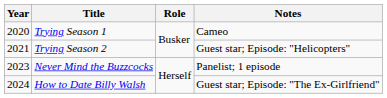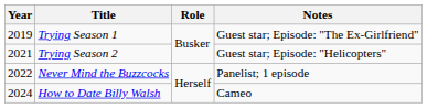 <table class="wikitable">
 <tr>
 <th>Year</th>
 <th>Title</th>
 <th>Role</th>
 <th>Notes</th>
 </tr>
 <tr>
-<td>2020</td>
+<td>2019</td>
 <td><em><a href='#'>Trying</a> Season 1</em></td>
 <td rowspan="2">Busker</td>
-<td>Cameo</td>
+<td>Guest star; Episode: "The Ex-Girlfriend"</td>
 </tr>
 <tr>
 <td>2021</td>
 <td><em><a href='#'>Trying</a> Season 2</em></td>
 <td>Guest star; Episode: "Helicopters"</td>
 </tr>
 <tr>
-<td>2023</td>
+<td>2022</td>
 <td><em><a href='#'>Never Mind the Buzzcocks</a></em></td>
 <td rowspan="2">Herself</td>
 <td>Panelist; 1 episode</td>
 </tr>
 <tr>
 <td>2024</td>
 <td><em><a href='#'>How to Date Billy Walsh</a></em></td>
-<td>Guest star; Episode: "The Ex-Girlfriend"</td>
+<td>Cameo</td>
 </tr>
 </table>
